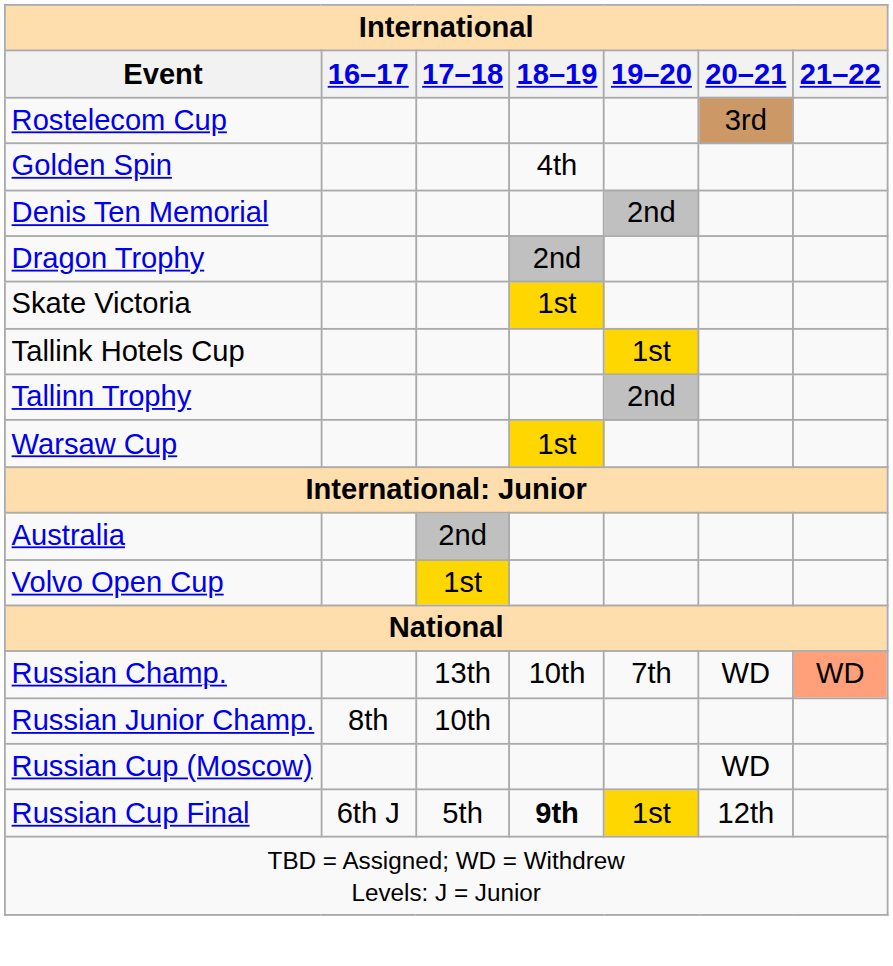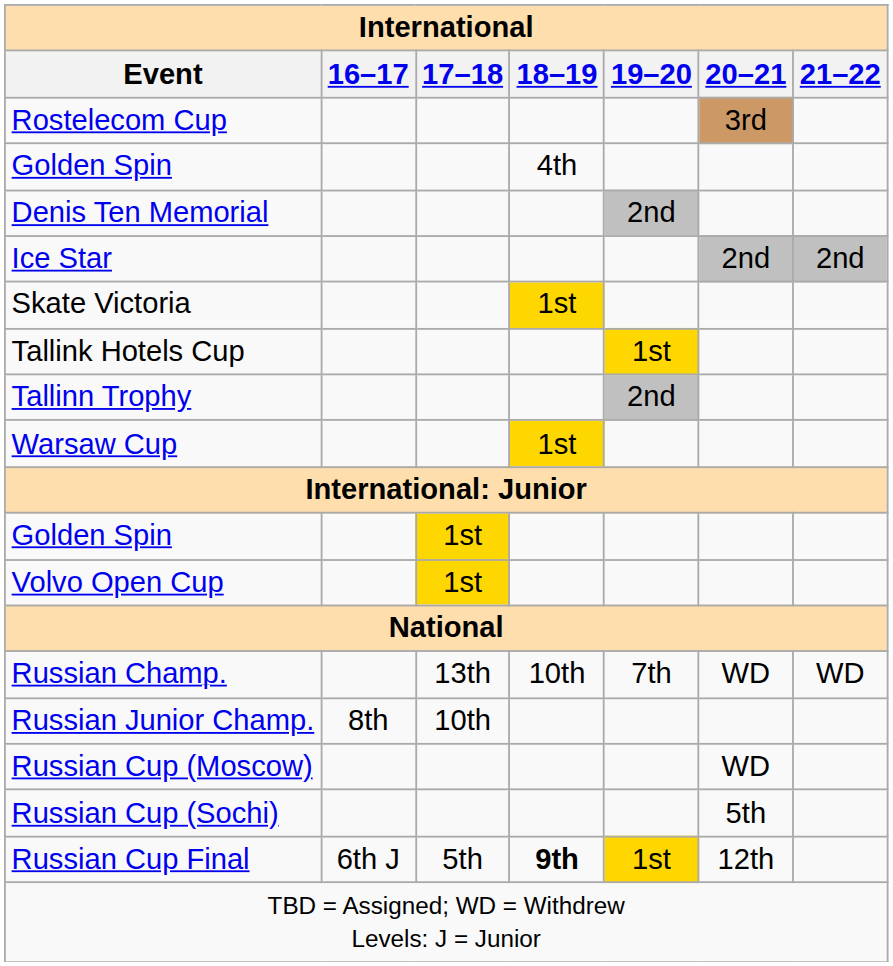 <table class="wikitable" style="text-align:center">
 <tr>
 <th style="background-color: #ffdead; " colspan=7 align=center>International</th>
 </tr>
 <tr>
 <th>Event</th>
 <th><a href='#'>16–17</a></th>
 <th><a href='#'>17–18</a></th>
 <th><a href='#'>18–19</a></th>
 <th><a href='#'>19–20</a></th>
 <th><a href='#'>20–21</a></th>
 <th><a href='#'>21–22</a></th>
 </tr>
 <tr>
 <td align=left> <a href='#'>Rostelecom Cup</a></td>
 <td></td>
 <td></td>
 <td></td>
 <td></td>
 <td bgcolor=cc9966>3rd</td>
 <td></td>
 </tr>
 <tr>
 <td align=left> <a href='#'>Golden Spin</a></td>
 <td></td>
 <td></td>
 <td>4th</td>
 <td></td>
 <td></td>
 <td></td>
 </tr>
 <tr>
 <td align=left><a href='#'>Denis Ten Memorial</a></td>
 <td></td>
 <td></td>
 <td></td>
 <td bgcolor=silver>2nd</td>
 <td></td>
 <td></td>
 </tr>
 <tr>
-<td align=left><a href='#'>Dragon Trophy</a></td>
+<td align=left><a href='#'>Ice Star</a></td>
+<td></td>
+<td></td>
 <td></td>
 <td></td>
 <td bgcolor=silver>2nd</td>
-<td></td>
-<td></td>
-<td></td>
+<td bgcolor=silver>2nd</td>
 </tr>
 <tr>
 <td align=left>Skate Victoria</td>
 <td></td>
 <td></td>
 <td bgcolor=gold>1st</td>
 <td></td>
 <td></td>
 <td></td>
 </tr>
 <tr>
 <td align=left>Tallink Hotels Cup</td>
 <td></td>
 <td></td>
 <td></td>
 <td bgcolor=gold>1st</td>
 <td></td>
 <td></td>
 </tr>
 <tr>
 <td align=left><a href='#'>Tallinn Trophy</a></td>
 <td></td>
 <td></td>
 <td></td>
 <td bgcolor=silver>2nd</td>
 <td></td>
 <td></td>
 </tr>
 <tr>
 <td align=left><a href='#'>Warsaw Cup</a></td>
 <td></td>
 <td></td>
 <td bgcolor=gold>1st</td>
 <td></td>
 <td></td>
 <td></td>
 </tr>
 <tr>
 <th style="background-color: #ffdead; " colspan=7 align=center>International: Junior</th>
 </tr>
 <tr>
-<td align=left> <a href='#'>Australia</a></td>
+<td align=left><a href='#'>Golden Spin</a></td>
 <td></td>
-<td bgcolor=silver>2nd</td>
+<td bgcolor=gold>1st</td>
 <td></td>
 <td></td>
 <td></td>
 <td></td>
 </tr>
 <tr>
 <td align=left><a href='#'>Volvo Open Cup</a></td>
 <td></td>
 <td bgcolor=gold>1st</td>
 <td></td>
 <td></td>
 <td></td>
 <td></td>
 </tr>
 <tr>
 <th style="background-color: #ffdead; " colspan=7 align=center>National</th>
 </tr>
 <tr>
 <td align=left><a href='#'>Russian Champ.</a></td>
 <td></td>
 <td>13th</td>
 <td>10th</td>
 <td>7th</td>
 <td>WD</td>
-<td style="background: lightsalmon;">WD</td>
+<td>WD</td>
 </tr>
 <tr>
 <td align=left><a href='#'>Russian Junior Champ.</a></td>
 <td>8th</td>
 <td>10th</td>
 <td></td>
 <td></td>
 <td></td>
 <td></td>
 </tr>
 <tr>
 <td align=left><a href='#'>Russian Cup (Moscow)</a></td>
 <td></td>
 <td></td>
 <td></td>
 <td></td>
 <td>WD</td>
 <td></td>
 </tr>
 <tr>
+<td align=left><a href='#'>Russian Cup (Sochi)</a></td>
+<td></td>
+<td></td>
+<td></td>
+<td></td>
+<td>5th</td>
+<td></td>
+</tr>
+<tr>
 <td align=left><a href='#'>Russian Cup Final</a></td>
 <td>6th J</td>
 <td>5th</td>
 <td><strong>9th</strong></td>
 <td bgcolor=gold>1st</td>
 <td>12th</td>
 <td></td>
 </tr>
 <tr>
 <td colspan=7 align=center><small> TBD = Assigned; WD = Withdrew<br>Levels: J = Junior </small></td>
 </tr>
 </table>
